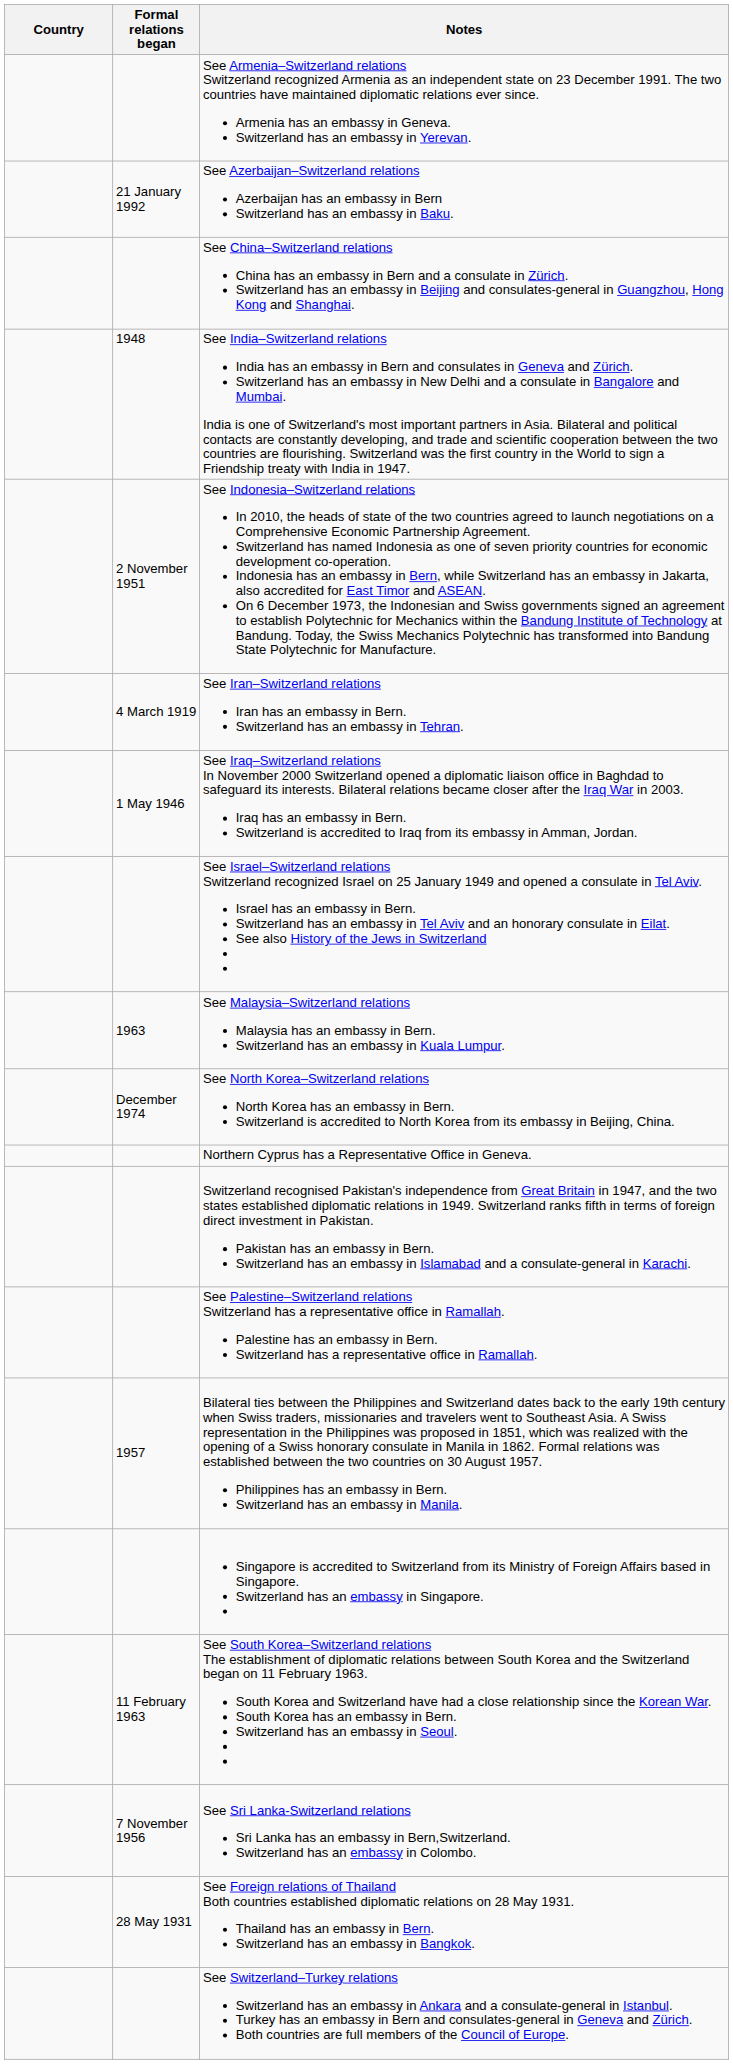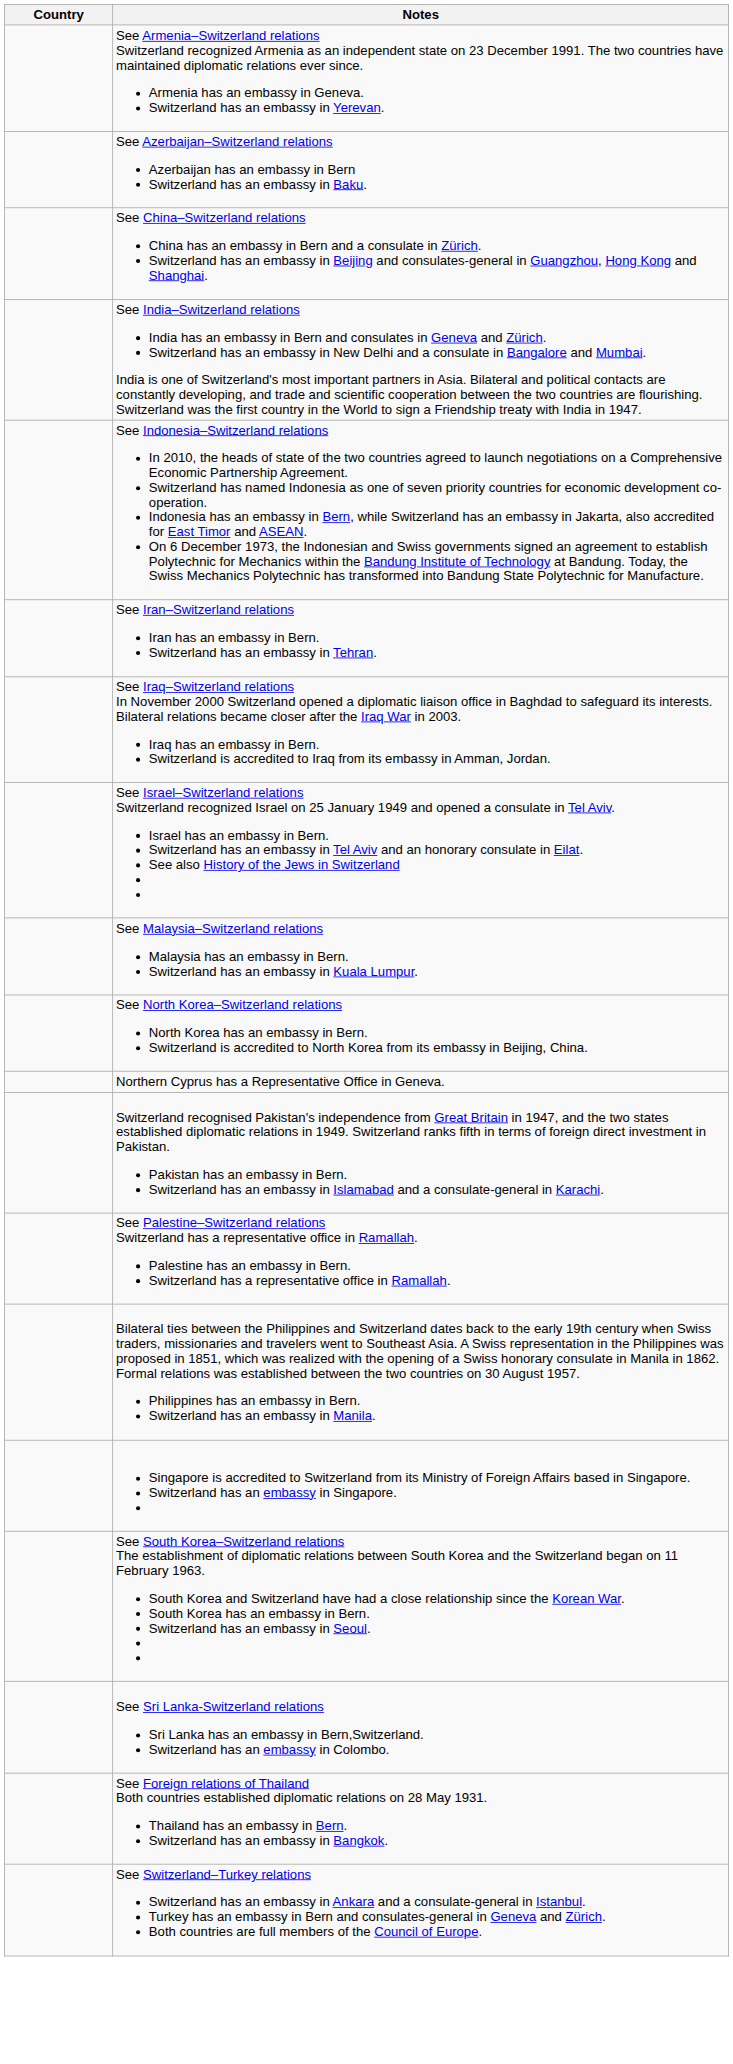 <table class="wikitable sortable" border="1" style="width:100%; margin:auto;">
 <tr>
 <th width="15%">Country</th>
-<th width="12%">Formal relations began</th>
 <th>Notes</th>
 </tr>
 <tr -valign="top">
-<td></td>
 <td></td>
 <td>See <a href='#'>Armenia–Switzerland relations</a><br>Switzerland recognized Armenia as an independent state on 23 December 1991. The two countries have maintained diplomatic relations ever since.<ul><li>Armenia has an embassy in Geneva.</li><li>Switzerland has an embassy in <a href='#'>Yerevan</a>.</li></ul></td>
 </tr>
 <tr -valign="top">
 <td></td>
-<td>21 January 1992</td>
 <td>See <a href='#'>Azerbaijan–Switzerland relations</a><br><ul><li>Azerbaijan has an embassy in Bern</li><li>Switzerland has an embassy in <a href='#'>Baku</a>.</li></ul></td>
 </tr>
 <tr -valign="top">
-<td></td>
 <td></td>
 <td>See <a href='#'>China–Switzerland relations</a><br><ul><li>China has an embassy in Bern and a consulate in <a href='#'>Zürich</a>.</li><li>Switzerland has an embassy in <a href='#'>Beijing</a> and consulates-general in <a href='#'>Guangzhou</a>, <a href='#'>Hong Kong</a> and <a href='#'>Shanghai</a>.</li></ul></td>
 </tr>
 <tr valign="top">
 <td></td>
-<td>1948</td>
 <td>See <a href='#'>India–Switzerland relations</a><br><ul><li>India has an embassy in Bern and consulates in <a href='#'>Geneva</a> and <a href='#'>Zürich</a>.</li><li>Switzerland has an embassy in New Delhi and a consulate in <a href='#'>Bangalore</a> and <a href='#'>Mumbai</a>.</li></ul>India is one of Switzerland's most important partners in Asia. Bilateral and political contacts are constantly developing, and trade and scientific cooperation between the two countries are flourishing. Switzerland was the first country in the World to sign a Friendship treaty with India in 1947.</td>
 </tr>
 <tr -valign="top">
 <td></td>
-<td>2 November 1951</td>
 <td>See <a href='#'>Indonesia–Switzerland relations</a><br><ul><li>In 2010, the heads of state of the two countries agreed to launch negotiations on a Comprehensive Economic Partnership Agreement.</li><li>Switzerland has named Indonesia as one of seven priority countries for economic development co-operation.</li><li>Indonesia has an embassy in <a href='#'>Bern</a>, while Switzerland has an embassy in Jakarta, also accredited for <a href='#'>East Timor</a> and <a href='#'>ASEAN</a>.</li><li>On 6 December 1973, the Indonesian and Swiss governments signed an agreement to establish Polytechnic for Mechanics within the <a href='#'>Bandung Institute of Technology</a> at Bandung. Today, the Swiss Mechanics Polytechnic has transformed into Bandung State Polytechnic for Manufacture.</li></ul></td>
 </tr>
 <tr -valign="top">
 <td></td>
-<td>4 March 1919</td>
 <td>See <a href='#'>Iran–Switzerland relations</a><br><ul><li>Iran has an embassy in Bern.</li><li>Switzerland has an embassy in <a href='#'>Tehran</a>.</li></ul></td>
 </tr>
 <tr -valign="top">
 <td></td>
-<td>1 May 1946</td>
 <td>See <a href='#'>Iraq–Switzerland relations</a><br>In November 2000 Switzerland opened a diplomatic liaison office in Baghdad to safeguard its interests. Bilateral relations became closer after the <a href='#'>Iraq War</a> in 2003.<ul><li>Iraq has an embassy in Bern.</li><li>Switzerland is accredited to Iraq from its embassy in Amman, Jordan.</li></ul></td>
 </tr>
 <tr -valign="top">
-<td></td>
 <td></td>
 <td>See <a href='#'>Israel–Switzerland relations</a><br>Switzerland recognized Israel on 25 January 1949 and opened a consulate in <a href='#'>Tel Aviv</a>.<ul><li>Israel has an embassy in Bern.</li><li>Switzerland has an embassy in <a href='#'>Tel Aviv</a> and an honorary consulate in <a href='#'>Eilat</a>.</li><li>See also <a href='#'>History of the Jews in Switzerland</a></li><li></li><li></li></ul></td>
 </tr>
 <tr -valign="top">
 <td></td>
-<td>1963</td>
 <td>See <a href='#'>Malaysia–Switzerland relations</a><br><ul><li>Malaysia has an embassy in Bern.</li><li>Switzerland has an embassy in <a href='#'>Kuala Lumpur</a>.</li></ul></td>
 </tr>
 <tr -valign="top">
 <td></td>
-<td>December 1974</td>
 <td>See <a href='#'>North Korea–Switzerland relations</a><br><ul><li>North Korea has an embassy in Bern.</li><li>Switzerland is accredited to North Korea from its embassy in Beijing, China.</li></ul></td>
 </tr>
 <tr>
-<td></td>
 <td></td>
 <td>Northern Cyprus has a Representative Office in Geneva.</td>
 </tr>
 <tr -valign="top">
 <td></td>
-<td></td>
 <td><br>Switzerland recognised Pakistan's independence from <a href='#'>Great Britain</a> in 1947, and the two states established diplomatic relations in 1949. Switzerland ranks fifth in terms of foreign direct investment in Pakistan.<ul><li>Pakistan has an embassy in Bern.</li><li>Switzerland has an embassy in <a href='#'>Islamabad</a> and a consulate-general in <a href='#'>Karachi</a>.</li></ul></td>
 </tr>
 <tr -valign="top">
-<td></td>
 <td></td>
 <td>See <a href='#'>Palestine–Switzerland relations</a><br>Switzerland has a representative office in <a href='#'>Ramallah</a>.<ul><li>Palestine has an embassy in Bern.</li><li>Switzerland has a representative office in <a href='#'>Ramallah</a>.</li></ul></td>
 </tr>
 <tr -valign="top">
 <td></td>
-<td>1957</td>
 <td><br>Bilateral ties between the Philippines and Switzerland dates back to the early 19th century when Swiss traders, missionaries and travelers went to Southeast Asia. A Swiss representation in the Philippines was proposed in 1851, which was realized with the opening of a Swiss honorary consulate in Manila in 1862. Formal relations was established between the two countries on 30 August 1957.<ul><li>Philippines has an embassy in Bern.</li><li>Switzerland has an embassy in <a href='#'>Manila</a>.</li></ul></td>
 </tr>
 <tr -valign="top">
-<td></td>
 <td></td>
 <td><br><ul><li>Singapore is accredited to Switzerland from its Ministry of Foreign Affairs based in Singapore.</li><li>Switzerland has an <a href='#'>embassy</a> in Singapore.</li><li></li></ul></td>
 </tr>
 <tr -valign="top">
 <td></td>
-<td>11 February 1963</td>
 <td>See <a href='#'>South Korea–Switzerland relations</a><br>The establishment of diplomatic relations between South Korea and the Switzerland began on 11 February 1963.<ul><li>South Korea and Switzerland have had a close relationship since the <a href='#'>Korean War</a>.</li><li>South Korea has an embassy in Bern.</li><li>Switzerland has an embassy in <a href='#'>Seoul</a>.</li><li></li><li></li></ul></td>
 </tr>
 <tr -valign="top">
 <td></td>
-<td>7 November 1956</td>
 <td><br>See <a href='#'>Sri Lanka-Switzerland relations</a><ul><li>Sri Lanka has an embassy in Bern,Switzerland.</li><li>Switzerland has an <a href='#'>embassy</a> in Colombo.</li></ul></td>
 </tr>
 <tr -valign="top">
 <td></td>
-<td>28 May 1931</td>
 <td>See <a href='#'>Foreign relations of Thailand</a><br>Both countries established diplomatic relations on 28 May 1931.<ul><li>Thailand has an embassy in <a href='#'>Bern</a>.</li><li>Switzerland has an embassy in <a href='#'>Bangkok</a>.</li></ul></td>
 </tr>
 <tr -valign="top">
 <td></td>
-<td></td>
 <td>See <a href='#'>Switzerland–Turkey relations</a><br><ul><li>Switzerland has an embassy in <a href='#'>Ankara</a> and a consulate-general in <a href='#'>Istanbul</a>.</li><li>Turkey has an embassy in Bern and consulates-general in <a href='#'>Geneva</a> and <a href='#'>Zürich</a>.</li><li>Both countries are full members of the <a href='#'>Council of Europe</a>.</li></ul></td>
 </tr>
 </table>
